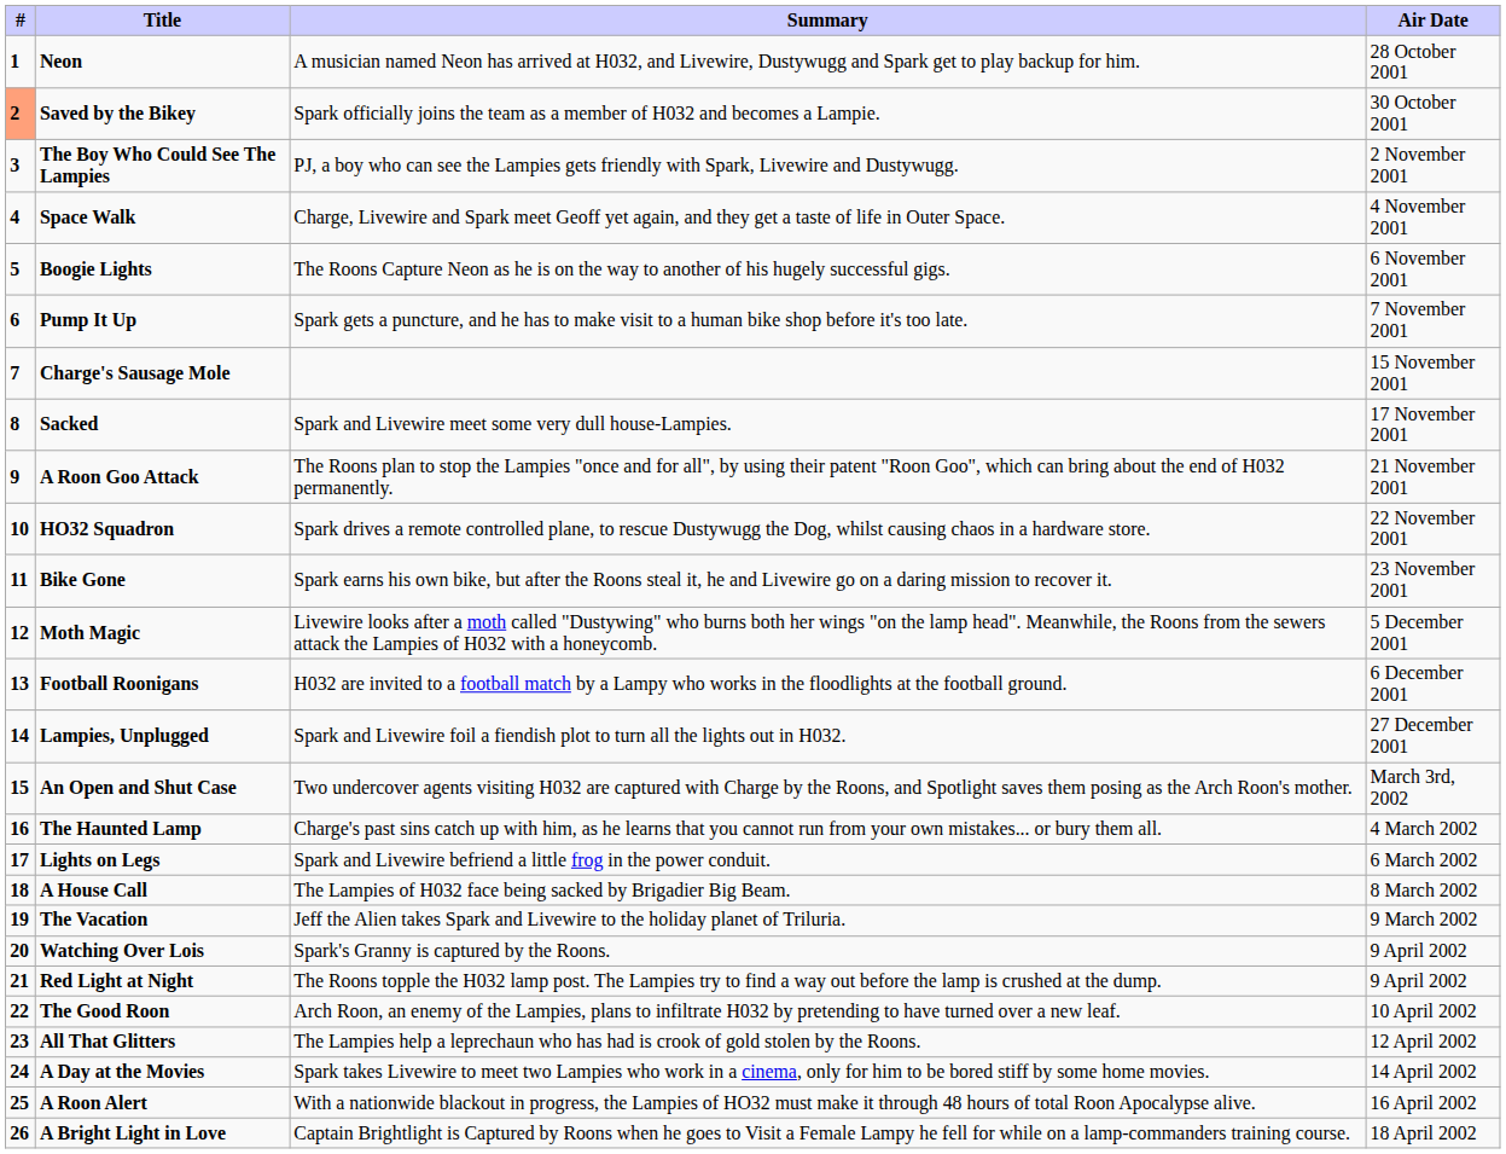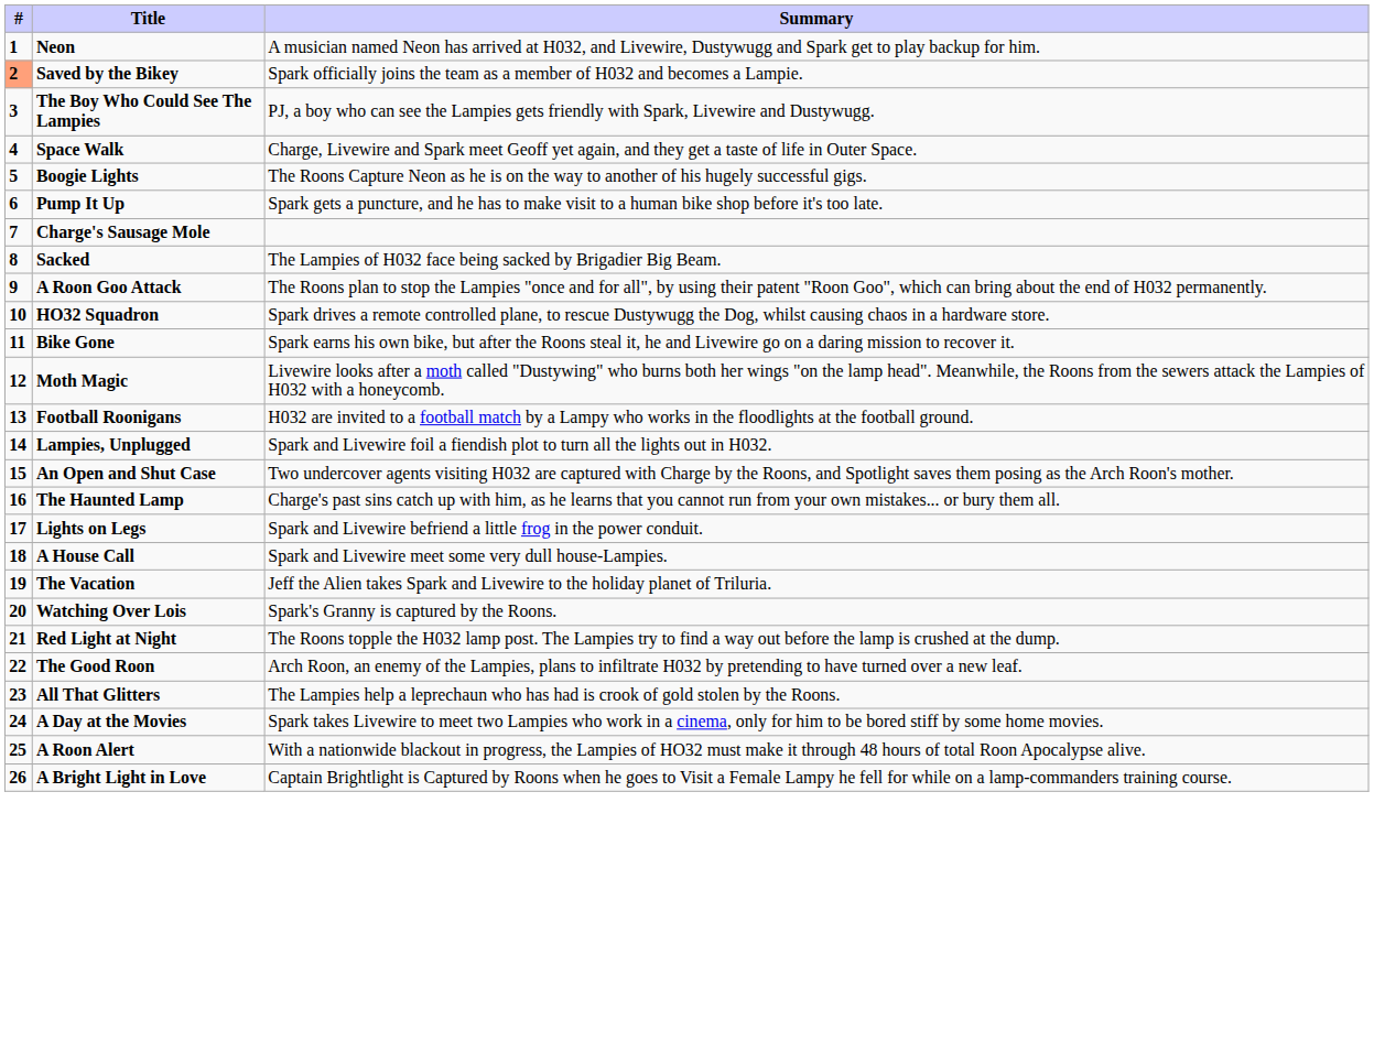 <table class="wikitable" style="width:99%;">
 <tr>
 <th style="background:#ccf; width:2%;"><strong>#</strong></th>
 <th style="background:#ccf; width:17%;"><strong>Title</strong></th>
 <th style="background:#ccf;"><strong>Summary</strong></th>
-<th style="background:#ccf; width:9%;"><strong>Air Date</strong></th>
 </tr>
 <tr>
 <td><strong>1</strong></td>
 <td><strong>Neon</strong></td>
 <td>A musician named Neon has arrived at H032, and Livewire, Dustywugg and Spark get to play backup for him.</td>
-<td>28 October 2001</td>
 </tr>
 <tr>
 <td style="background: lightsalmon;"><strong>2</strong></td>
 <td><strong>Saved by the Bikey</strong></td>
 <td>Spark officially joins the team as a member of H032 and becomes a Lampie.</td>
-<td>30 October 2001</td>
 </tr>
 <tr>
 <td><strong>3</strong></td>
 <td><strong>The Boy Who Could See The Lampies</strong></td>
 <td>PJ, a boy who can see the Lampies gets friendly with Spark, Livewire and Dustywugg.</td>
-<td>2 November 2001</td>
 </tr>
 <tr>
 <td><strong>4</strong></td>
 <td><strong>Space Walk</strong></td>
 <td>Charge, Livewire and Spark meet Geoff yet again, and they get a taste of life in Outer Space.</td>
-<td>4 November 2001</td>
 </tr>
 <tr>
 <td><strong>5</strong></td>
 <td><strong>Boogie Lights</strong></td>
 <td>The Roons Capture Neon as he is on the way to another of his hugely successful gigs.</td>
-<td>6 November 2001</td>
 </tr>
 <tr>
 <td><strong>6</strong></td>
 <td><strong>Pump It Up</strong></td>
 <td>Spark gets a puncture, and he has to make visit to a human bike shop before it's too late.</td>
-<td>7 November 2001</td>
 </tr>
 <tr>
 <td><strong>7</strong></td>
 <td><strong>Charge's Sausage Mole</strong></td>
 <td></td>
-<td>15 November 2001</td>
 </tr>
 <tr>
 <td><strong>8</strong></td>
 <td><strong>Sacked</strong></td>
-<td>Spark and Livewire meet some very dull house-Lampies.</td>
-<td>17 November 2001</td>
+<td>The Lampies of H032 face being sacked by Brigadier Big Beam.</td>
 </tr>
 <tr>
 <td><strong>9</strong></td>
 <td><strong>A Roon Goo Attack</strong></td>
 <td>The Roons plan to stop the Lampies "once and for all", by using their patent "Roon Goo", which can bring about the end of H032 permanently.</td>
-<td>21 November 2001</td>
 </tr>
 <tr>
 <td><strong>10</strong></td>
 <td><strong>HO32 Squadron</strong></td>
 <td>Spark drives a remote controlled plane, to rescue Dustywugg the Dog, whilst causing chaos in a hardware store.</td>
-<td>22 November 2001</td>
 </tr>
 <tr>
 <td><strong>11</strong></td>
 <td><strong>Bike Gone</strong></td>
 <td>Spark earns his own bike, but after the Roons steal it, he and Livewire go on a daring mission to recover it.</td>
-<td>23 November 2001</td>
 </tr>
 <tr>
 <td><strong>12</strong></td>
 <td><strong>Moth Magic</strong></td>
 <td>Livewire looks after a <a href='#'>moth</a> called "Dustywing" who burns both her wings "on the lamp head". Meanwhile, the Roons from the sewers attack the Lampies of H032 with a honeycomb.</td>
-<td>5 December 2001</td>
 </tr>
 <tr>
 <td><strong>13</strong></td>
 <td><strong>Football Roonigans</strong></td>
 <td>H032 are invited to a <a href='#'>football match</a> by a Lampy who works in the floodlights at the football ground.</td>
-<td>6 December 2001</td>
 </tr>
 <tr>
 <td><strong>14</strong></td>
 <td><strong>Lampies, Unplugged</strong></td>
 <td>Spark and Livewire foil a fiendish plot to turn all the lights out in H032.</td>
-<td>27 December 2001</td>
 </tr>
 <tr>
 <td><strong>15</strong></td>
 <td><strong>An Open and Shut Case</strong></td>
 <td>Two undercover agents visiting H032 are captured with Charge by the Roons, and Spotlight saves them posing as the Arch Roon's mother.</td>
-<td>March 3rd, 2002</td>
 </tr>
 <tr>
 <td><strong>16</strong></td>
 <td><strong>The Haunted Lamp</strong></td>
 <td>Charge's past sins catch up with him, as he learns that you cannot run from your own mistakes... or bury them all.</td>
-<td>4 March 2002</td>
 </tr>
 <tr>
 <td><strong>17</strong></td>
 <td><strong>Lights on Legs</strong></td>
 <td>Spark and Livewire befriend a little <a href='#'>frog</a> in the power conduit.</td>
-<td>6 March 2002</td>
 </tr>
 <tr>
 <td><strong>18</strong></td>
 <td><strong>A House Call</strong></td>
-<td>The Lampies of H032 face being sacked by Brigadier Big Beam.</td>
-<td>8 March 2002</td>
+<td>Spark and Livewire meet some very dull house-Lampies.</td>
 </tr>
 <tr>
 <td><strong>19</strong></td>
 <td><strong>The Vacation</strong></td>
 <td>Jeff the Alien takes Spark and Livewire to the holiday planet of Triluria.</td>
-<td>9 March 2002</td>
 </tr>
 <tr>
 <td><strong>20</strong></td>
 <td><strong>Watching Over Lois</strong></td>
 <td>Spark's Granny is captured by the Roons.</td>
-<td>9 April 2002</td>
 </tr>
 <tr>
 <td><strong>21</strong></td>
 <td><strong>Red Light at Night</strong></td>
 <td>The Roons topple the H032 lamp post. The Lampies try to find a way out before the lamp is crushed at the dump.</td>
-<td>9 April 2002</td>
 </tr>
 <tr>
 <td><strong>22</strong></td>
 <td><strong>The Good Roon</strong></td>
 <td>Arch Roon, an enemy of the Lampies, plans to infiltrate H032 by pretending to have turned over a new leaf.</td>
-<td>10 April 2002</td>
 </tr>
 <tr>
 <td><strong>23</strong></td>
 <td><strong>All That Glitters</strong></td>
 <td>The Lampies help a leprechaun who has had is crook of gold stolen by the Roons.</td>
-<td>12 April 2002</td>
 </tr>
 <tr>
 <td><strong>24</strong></td>
 <td><strong>A Day at the Movies</strong></td>
 <td>Spark takes Livewire to meet two Lampies who work in a <a href='#'>cinema</a>, only for him to be bored stiff by some home movies.</td>
-<td>14 April 2002</td>
 </tr>
 <tr>
 <td><strong>25</strong></td>
 <td><strong>A Roon Alert</strong></td>
 <td>With a nationwide blackout in progress, the Lampies of HO32 must make it through 48 hours of total Roon Apocalypse alive.</td>
-<td>16 April 2002</td>
 </tr>
 <tr>
 <td><strong>26</strong></td>
 <td><strong>A Bright Light in Love</strong></td>
 <td>Captain Brightlight is Captured by Roons when he goes to Visit a Female Lampy he fell for while on a lamp-commanders training course.</td>
-<td>18 April 2002</td>
 </tr>
 </table>
